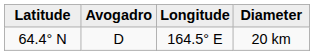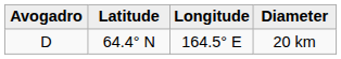 <table class="wikitable">
 <tr>
+<th width="25%" style="background:#eeeeee;">Avogadro</th>
 <th width="25%" style="background:#eeeeee;">Latitude</th>
-<th width="25%" style="background:#eeeeee;">Avogadro</th>
 <th width="25%" style="background:#eeeeee;">Longitude</th>
 <th width="25%" style="background:#eeeeee;">Diameter</th>
 </tr>
 <tr>
+<td align="center">D</td>
 <td align="center">64.4° N</td>
-<td align="center">D</td>
 <td align="center">164.5° E</td>
 <td align="center">20 km</td>
 </tr>
 </table>
